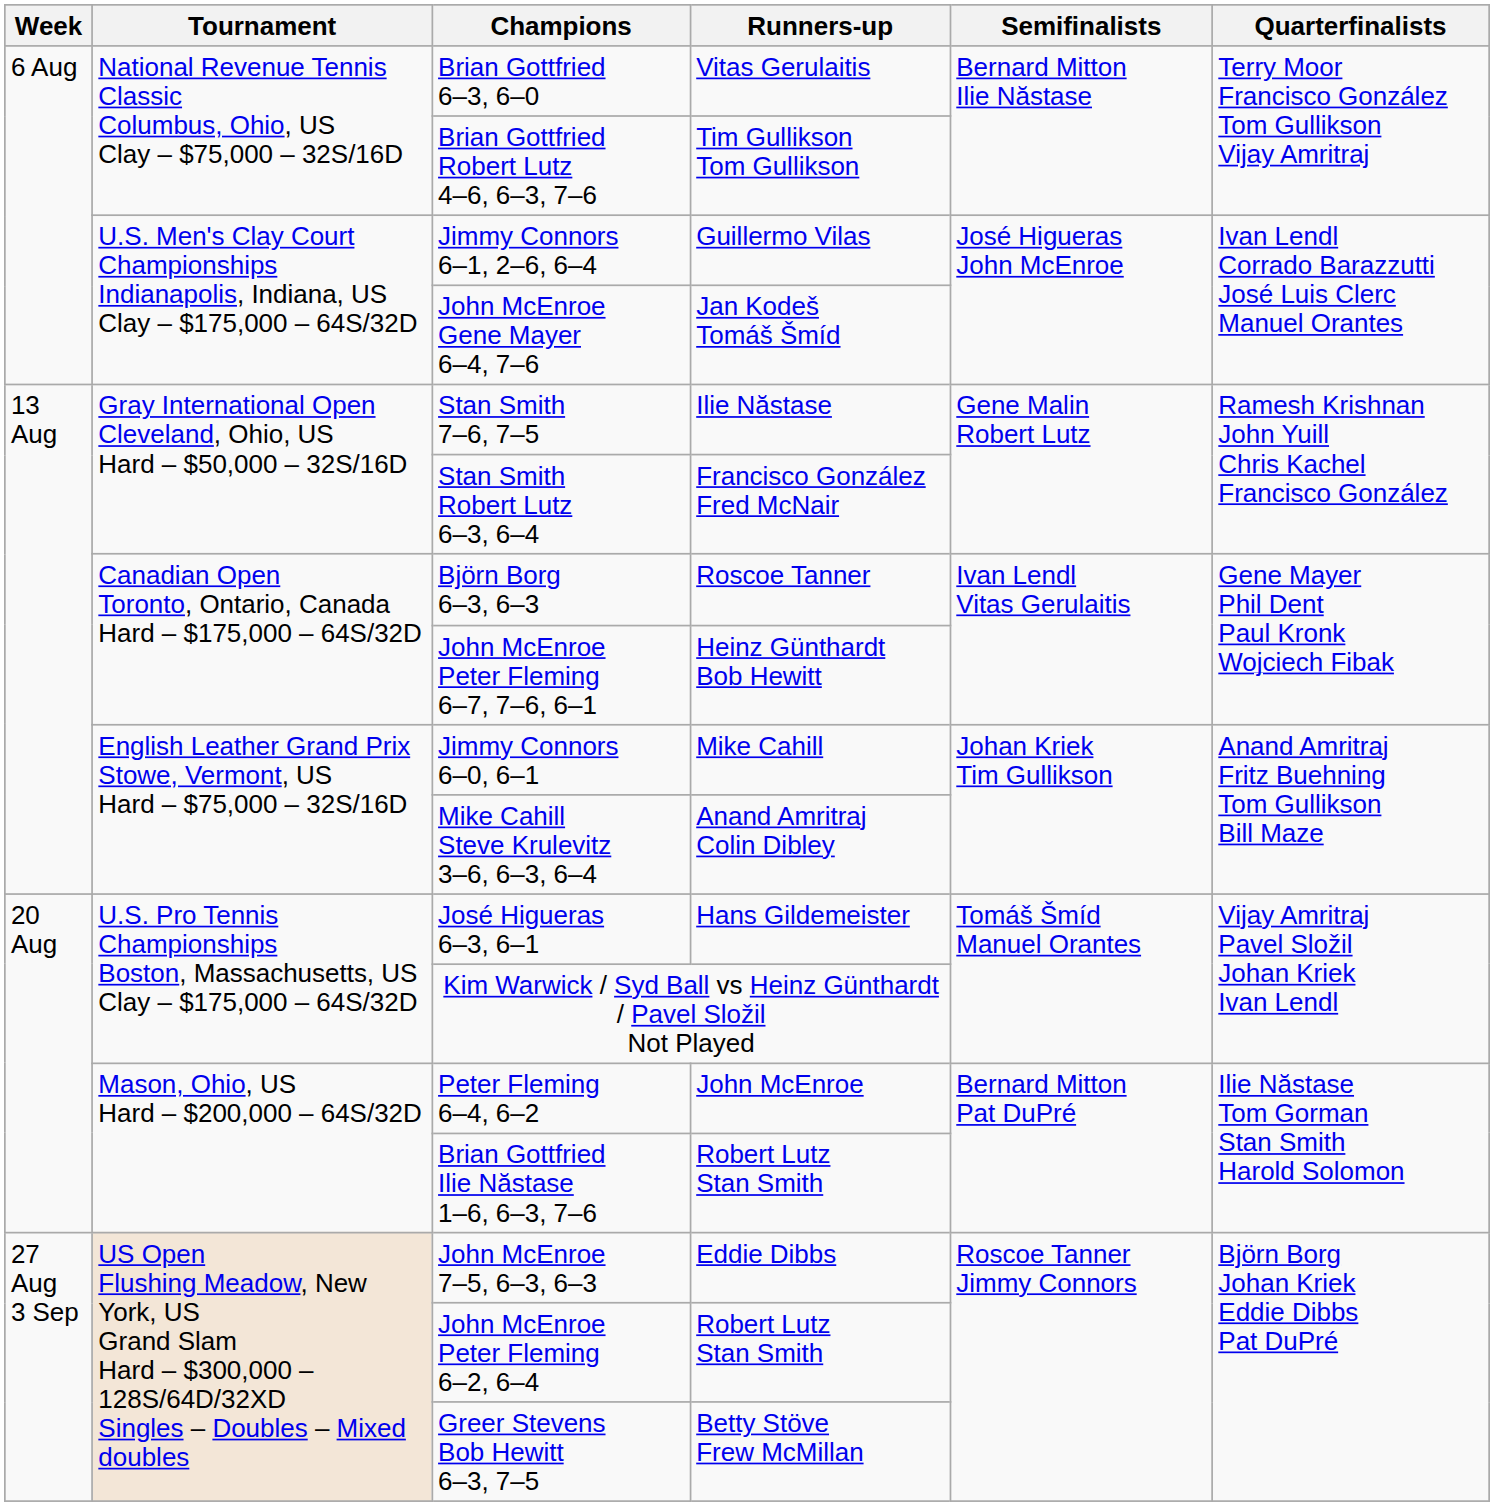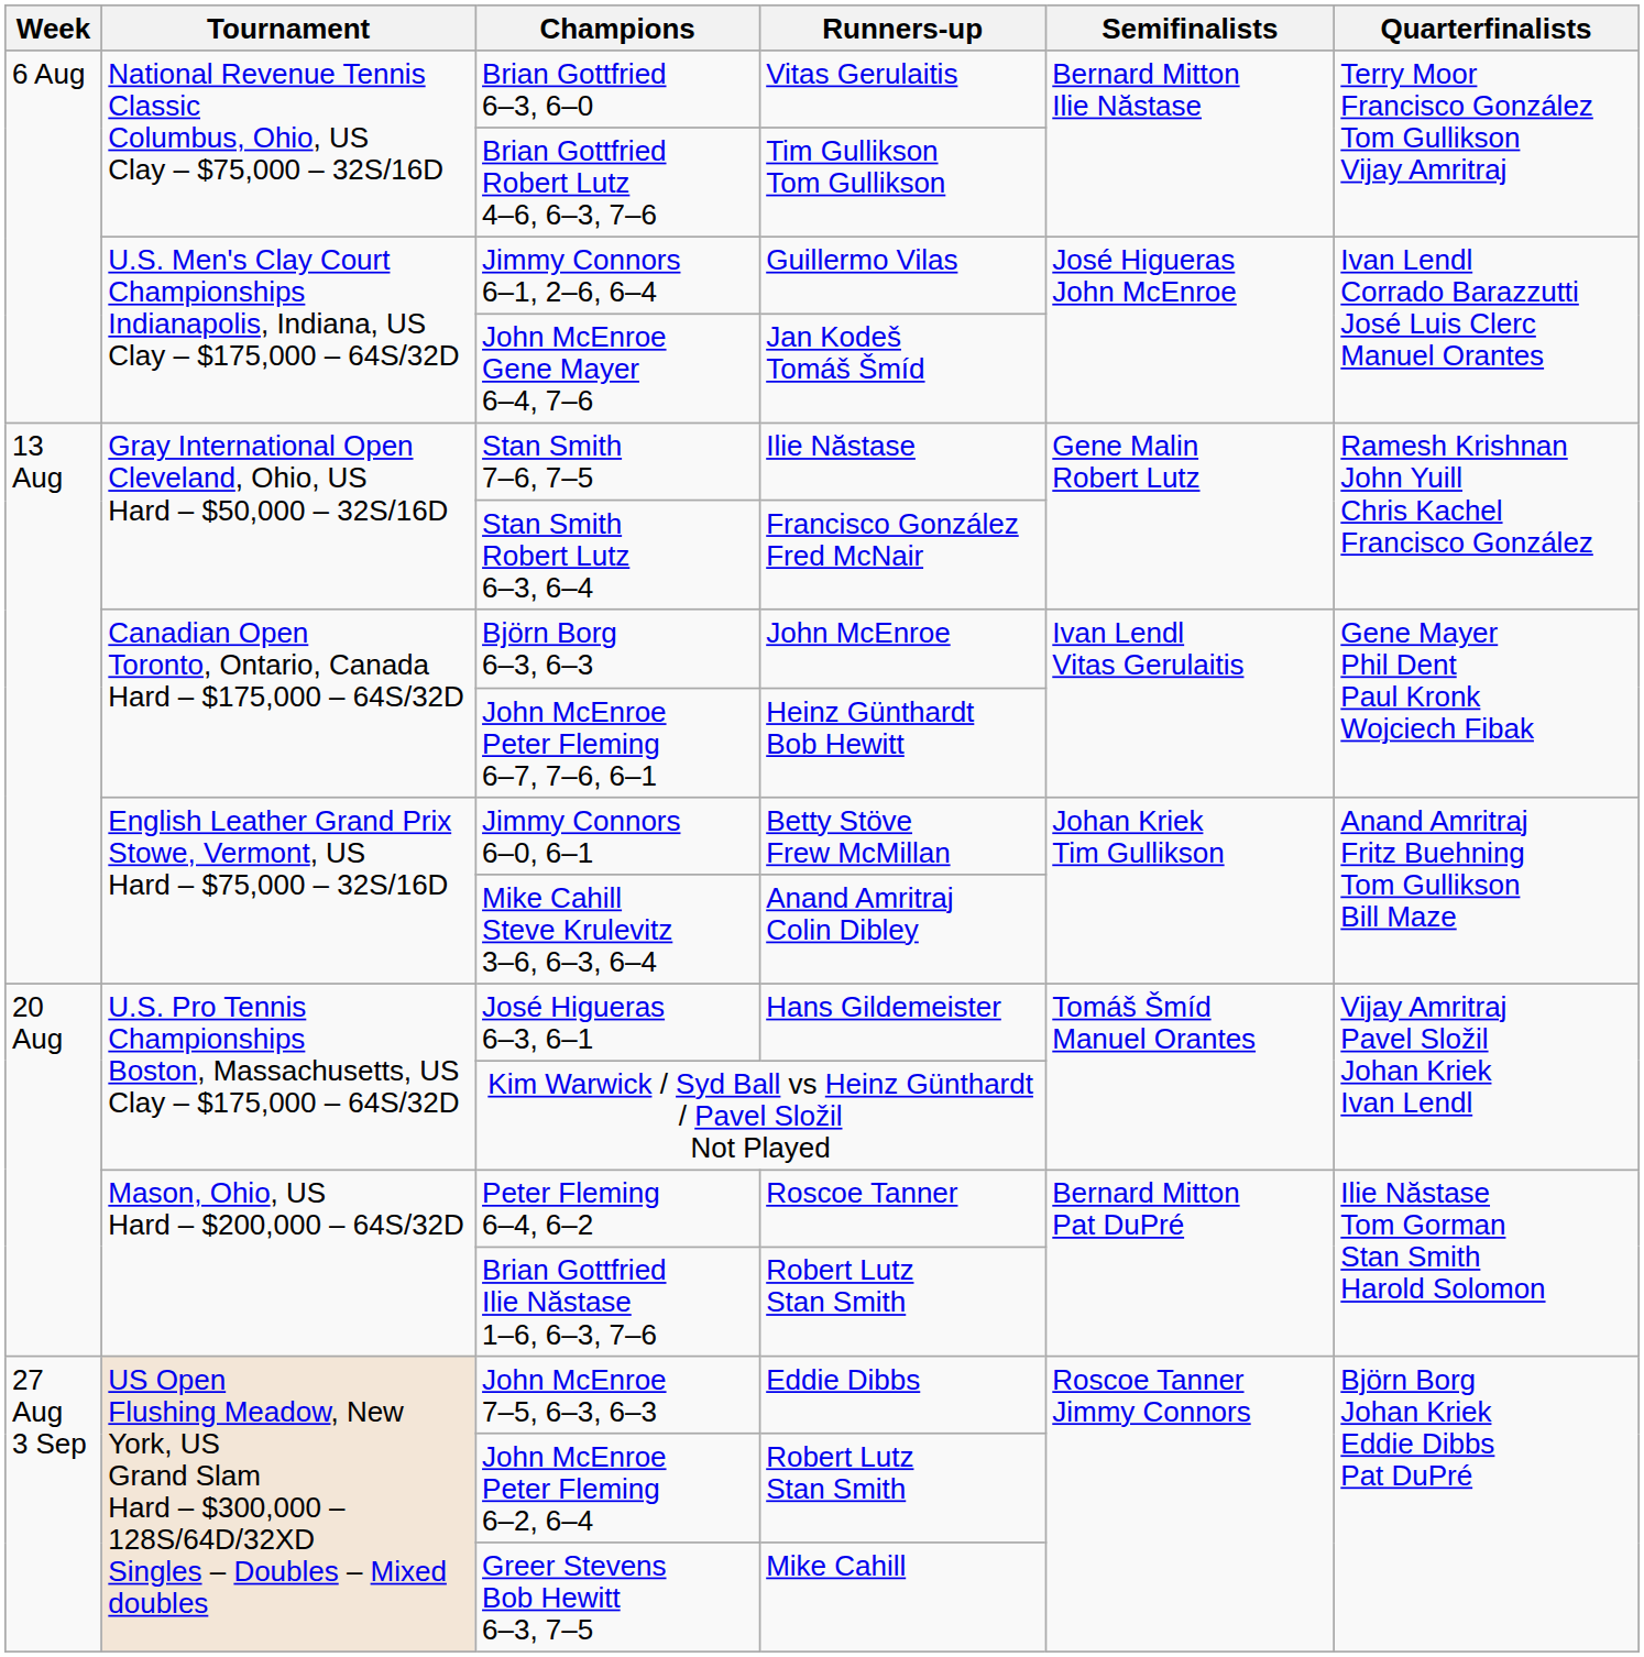 <table class=wikitable style=font-size:95%>
 <tr>
 <th style="width:48px;">Week</th>
 <th style="width:260px;">Tournament</th>
 <th style="width:195px;">Champions</th>
 <th style="width:195px;">Runners-up</th>
 <th style="width:190px;">Semifinalists</th>
 <th style="width:190px;">Quarterfinalists</th>
 </tr>
 <tr valign=top>
 <td rowspan=4>6 Aug</td>
 <td rowspan=2><a href='#'>National Revenue Tennis Classic</a> <br> <a href='#'>Columbus, Ohio</a>, US <br> Clay – $75,000 – 32S/16D</td>
 <td> <a href='#'>Brian Gottfried</a> <br> 6–3, 6–0</td>
 <td> <a href='#'>Vitas Gerulaitis</a></td>
 <td rowspan=2> <a href='#'>Bernard Mitton</a> <br>  <a href='#'>Ilie Năstase</a></td>
 <td rowspan=2> <a href='#'>Terry Moor</a> <br>  <a href='#'>Francisco González</a> <br>  <a href='#'>Tom Gullikson</a> <br>  <a href='#'>Vijay Amritraj</a></td>
 </tr>
 <tr valign=top>
 <td> <a href='#'>Brian Gottfried</a> <br>  <a href='#'>Robert Lutz</a> <br> 4–6, 6–3, 7–6</td>
 <td> <a href='#'>Tim Gullikson</a> <br>  <a href='#'>Tom Gullikson</a></td>
 </tr>
 <tr valign=top>
 <td rowspan=2><a href='#'>U.S. Men's Clay Court Championships</a> <br> <a href='#'>Indianapolis</a>, Indiana, US <br> Clay – $175,000 – 64S/32D</td>
 <td> <a href='#'>Jimmy Connors</a> <br> 6–1, 2–6, 6–4</td>
 <td> <a href='#'>Guillermo Vilas</a></td>
 <td rowspan=2> <a href='#'>José Higueras</a> <br>  <a href='#'>John McEnroe</a></td>
 <td rowspan=2> <a href='#'>Ivan Lendl</a> <br>  <a href='#'>Corrado Barazzutti</a> <br>  <a href='#'>José Luis Clerc</a> <br>  <a href='#'>Manuel Orantes</a></td>
 </tr>
 <tr valign=top>
 <td> <a href='#'>John McEnroe</a> <br>  <a href='#'>Gene Mayer</a> <br> 6–4, 7–6</td>
 <td> <a href='#'>Jan Kodeš</a> <br>  <a href='#'>Tomáš Šmíd</a></td>
 </tr>
 <tr valign=top>
 <td rowspan=6>13 Aug</td>
 <td rowspan=2><a href='#'>Gray International Open</a> <br> <a href='#'>Cleveland</a>, Ohio, US <br> Hard – $50,000 – 32S/16D</td>
 <td> <a href='#'>Stan Smith</a> <br> 7–6, 7–5</td>
 <td> <a href='#'>Ilie Năstase</a></td>
 <td rowspan=2> <a href='#'>Gene Malin</a> <br>  <a href='#'>Robert Lutz</a></td>
 <td rowspan=2> <a href='#'>Ramesh Krishnan</a> <br>  <a href='#'>John Yuill</a> <br>  <a href='#'>Chris Kachel</a> <br>  <a href='#'>Francisco González</a></td>
 </tr>
 <tr valign=top>
 <td> <a href='#'>Stan Smith</a> <br>  <a href='#'>Robert Lutz</a> <br> 6–3, 6–4</td>
 <td> <a href='#'>Francisco González</a> <br>  <a href='#'>Fred McNair</a></td>
 </tr>
 <tr valign=top>
 <td rowspan=2><a href='#'>Canadian Open</a> <br> <a href='#'>Toronto</a>, Ontario, Canada <br> Hard – $175,000 – 64S/32D</td>
 <td> <a href='#'>Björn Borg</a> <br> 6–3, 6–3</td>
-<td> <a href='#'>Roscoe Tanner</a></td>
+<td> <a href='#'>John McEnroe</a></td>
 <td rowspan=2> <a href='#'>Ivan Lendl</a> <br>  <a href='#'>Vitas Gerulaitis</a></td>
 <td rowspan=2> <a href='#'>Gene Mayer</a> <br>  <a href='#'>Phil Dent</a> <br>  <a href='#'>Paul Kronk</a> <br>  <a href='#'>Wojciech Fibak</a></td>
 </tr>
 <tr valign=top>
 <td> <a href='#'>John McEnroe</a> <br>  <a href='#'>Peter Fleming</a> <br> 6–7, 7–6, 6–1</td>
 <td> <a href='#'>Heinz Günthardt</a> <br>  <a href='#'>Bob Hewitt</a></td>
 </tr>
 <tr valign=top>
 <td rowspan=2><a href='#'>English Leather Grand Prix</a> <br> <a href='#'>Stowe, Vermont</a>, US <br> Hard – $75,000 – 32S/16D</td>
 <td> <a href='#'>Jimmy Connors</a> <br> 6–0, 6–1</td>
-<td> <a href='#'>Mike Cahill</a></td>
+<td> <a href='#'>Betty Stöve</a> <br>  <a href='#'>Frew McMillan</a></td>
 <td rowspan=2> <a href='#'>Johan Kriek</a> <br>  <a href='#'>Tim Gullikson</a></td>
 <td rowspan=2> <a href='#'>Anand Amritraj</a> <br>  <a href='#'>Fritz Buehning</a> <br>  <a href='#'>Tom Gullikson</a> <br>  <a href='#'>Bill Maze</a></td>
 </tr>
 <tr valign=top>
 <td> <a href='#'>Mike Cahill</a> <br>  <a href='#'>Steve Krulevitz</a> <br> 3–6, 6–3, 6–4</td>
 <td> <a href='#'>Anand Amritraj</a> <br>  <a href='#'>Colin Dibley</a></td>
 </tr>
 <tr valign=top>
 <td rowspan=4>20 Aug</td>
 <td rowspan=2><a href='#'>U.S. Pro Tennis Championships</a> <br> <a href='#'>Boston</a>, Massachusetts, US <br> Clay – $175,000 – 64S/32D</td>
 <td> <a href='#'>José Higueras</a> <br> 6–3, 6–1</td>
 <td> <a href='#'>Hans Gildemeister</a></td>
 <td rowspan=2> <a href='#'>Tomáš Šmíd</a> <br>  <a href='#'>Manuel Orantes</a></td>
 <td rowspan=2> <a href='#'>Vijay Amritraj</a> <br>  <a href='#'>Pavel Složil</a> <br>  <a href='#'>Johan Kriek</a> <br>  <a href='#'>Ivan Lendl</a></td>
 </tr>
 <tr valign=top>
 <td colspan=2 align=center> <a href='#'>Kim Warwick</a> /  <a href='#'>Syd Ball</a> vs  <a href='#'>Heinz Günthardt</a> /  <a href='#'>Pavel Složil</a><br>Not Played</td>
 </tr>
 <tr valign=top>
 <td rowspan=2><a href='#'>Mason, Ohio</a>, US <br> Hard – $200,000 – 64S/32D</td>
 <td> <a href='#'>Peter Fleming</a> <br> 6–4, 6–2</td>
-<td> <a href='#'>John McEnroe</a></td>
+<td> <a href='#'>Roscoe Tanner</a></td>
 <td rowspan=2> <a href='#'>Bernard Mitton</a> <br>  <a href='#'>Pat DuPré</a></td>
 <td rowspan=2> <a href='#'>Ilie Năstase</a> <br>  <a href='#'>Tom Gorman</a> <br>  <a href='#'>Stan Smith</a> <br>  <a href='#'>Harold Solomon</a></td>
 </tr>
 <tr valign=top>
 <td> <a href='#'>Brian Gottfried</a> <br>  <a href='#'>Ilie Năstase</a> <br> 1–6, 6–3, 7–6</td>
 <td> <a href='#'>Robert Lutz</a> <br>  <a href='#'>Stan Smith</a></td>
 </tr>
 <tr valign=top>
 <td rowspan=3>27 Aug<br>3 Sep</td>
 <td style="background:#f3e6d7;" rowspan=3><a href='#'>US Open</a> <br> <a href='#'>Flushing Meadow</a>, New York, US <br> Grand Slam <br> Hard – $300,000 – 128S/64D/32XD <br> <a href='#'>Singles</a> – <a href='#'>Doubles</a> – <a href='#'>Mixed doubles</a></td>
 <td> <a href='#'>John McEnroe</a> <br> 7–5, 6–3, 6–3</td>
 <td> <a href='#'>Eddie Dibbs</a></td>
 <td rowspan=3> <a href='#'>Roscoe Tanner</a> <br>  <a href='#'>Jimmy Connors</a></td>
 <td rowspan=3> <a href='#'>Björn Borg</a> <br>  <a href='#'>Johan Kriek</a> <br>  <a href='#'>Eddie Dibbs</a> <br>  <a href='#'>Pat DuPré</a></td>
 </tr>
 <tr valign=top>
 <td> <a href='#'>John McEnroe</a> <br>  <a href='#'>Peter Fleming</a> <br> 6–2, 6–4</td>
 <td> <a href='#'>Robert Lutz</a> <br>  <a href='#'>Stan Smith</a></td>
 </tr>
 <tr valign=top>
 <td> <a href='#'>Greer Stevens</a> <br>  <a href='#'>Bob Hewitt</a> <br> 6–3, 7–5</td>
-<td> <a href='#'>Betty Stöve</a> <br>  <a href='#'>Frew McMillan</a></td>
+<td> <a href='#'>Mike Cahill</a></td>
 </tr>
 </table>
